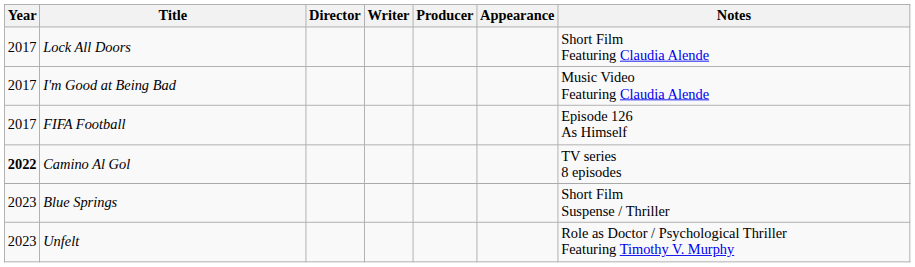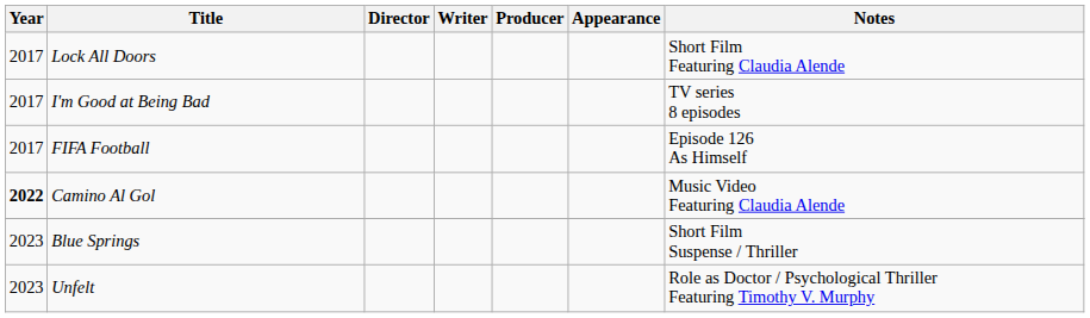 <table class="wikitable sortable">
 <tr>
 <th style="width:1em;">Year</th>
 <th style="width:18em;">Title</th>
 <th>Director</th>
 <th>Writer</th>
 <th>Producer</th>
 <th>Appearance</th>
 <th style="width:24em;" class="unsortable">Notes</th>
 </tr>
 <tr>
 <td>2017</td>
 <td><em>Lock All Doors</em></td>
 <td></td>
 <td></td>
 <td></td>
 <td></td>
 <td>Short Film <br> Featuring <a href='#'>Claudia Alende</a></td>
 </tr>
 <tr>
 <td>2017</td>
 <td><em>I'm Good at Being Bad</em></td>
 <td></td>
 <td></td>
 <td></td>
 <td></td>
-<td>Music Video <br> Featuring <a href='#'>Claudia Alende</a></td>
+<td>TV series <br> 8 episodes</td>
 </tr>
 <tr>
 <td>2017</td>
 <td><em>FIFA Football</em></td>
 <td></td>
 <td></td>
 <td></td>
 <td></td>
 <td>Episode 126 <br> As Himself</td>
 </tr>
 <tr>
 <td><strong>2022</strong></td>
 <td><em>Camino Al Gol</em></td>
 <td></td>
 <td></td>
 <td></td>
 <td></td>
-<td>TV series <br> 8 episodes</td>
+<td>Music Video <br> Featuring <a href='#'>Claudia Alende</a></td>
 </tr>
 <tr>
 </tr>
 <tr>
 <td>2023</td>
 <td><em>Blue Springs</em></td>
 <td></td>
 <td></td>
 <td></td>
 <td></td>
 <td>Short Film <br> Suspense / Thriller</td>
 </tr>
 <tr>
 <td>2023</td>
 <td><em>Unfelt</em></td>
 <td></td>
 <td></td>
 <td></td>
 <td></td>
 <td>Role as Doctor / Psychological Thriller <br>Featuring <a href='#'>Timothy V. Murphy</a></td>
 </tr>
 </table>
